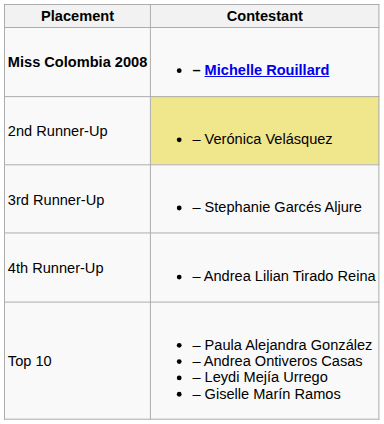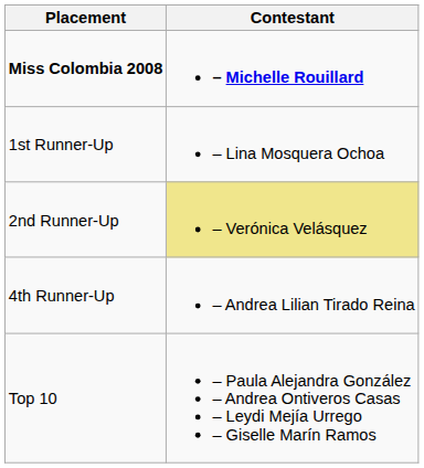 <table class="wikitable sortable" style="font-size: 95%;">
 <tr>
 <th>Placement</th>
 <th>Contestant</th>
 </tr>
 <tr>
 <td><strong>Miss Colombia 2008</strong></td>
 <td><br><ul><li><strong> – <a href='#'>Michelle Rouillard</a></strong></li></ul></td>
 </tr>
 <tr>
+<td>1st Runner-Up</td>
+<td><br><ul><li> – Lina Mosquera Ochoa</li></ul></td>
+</tr>
+<tr>
 <td>2nd Runner-Up</td>
 <td style="background: khaki;"><br><ul><li> – Verónica Velásquez</li></ul></td>
-</tr>
-<tr>
-<td>3rd Runner-Up</td>
-<td><br><ul><li> – Stephanie Garcés Aljure</li></ul></td>
 </tr>
 <tr>
 <td>4th Runner-Up</td>
 <td><br><ul><li> – Andrea Lilian Tirado Reina</li></ul></td>
 </tr>
 <tr>
 <td>Top 10</td>
 <td><br><ul><li> – Paula Alejandra González</li><li> – Andrea Ontiveros Casas</li><li> – Leydi Mejía Urrego</li><li> – Giselle Marín Ramos</li></ul></td>
 </tr>
 </table>
